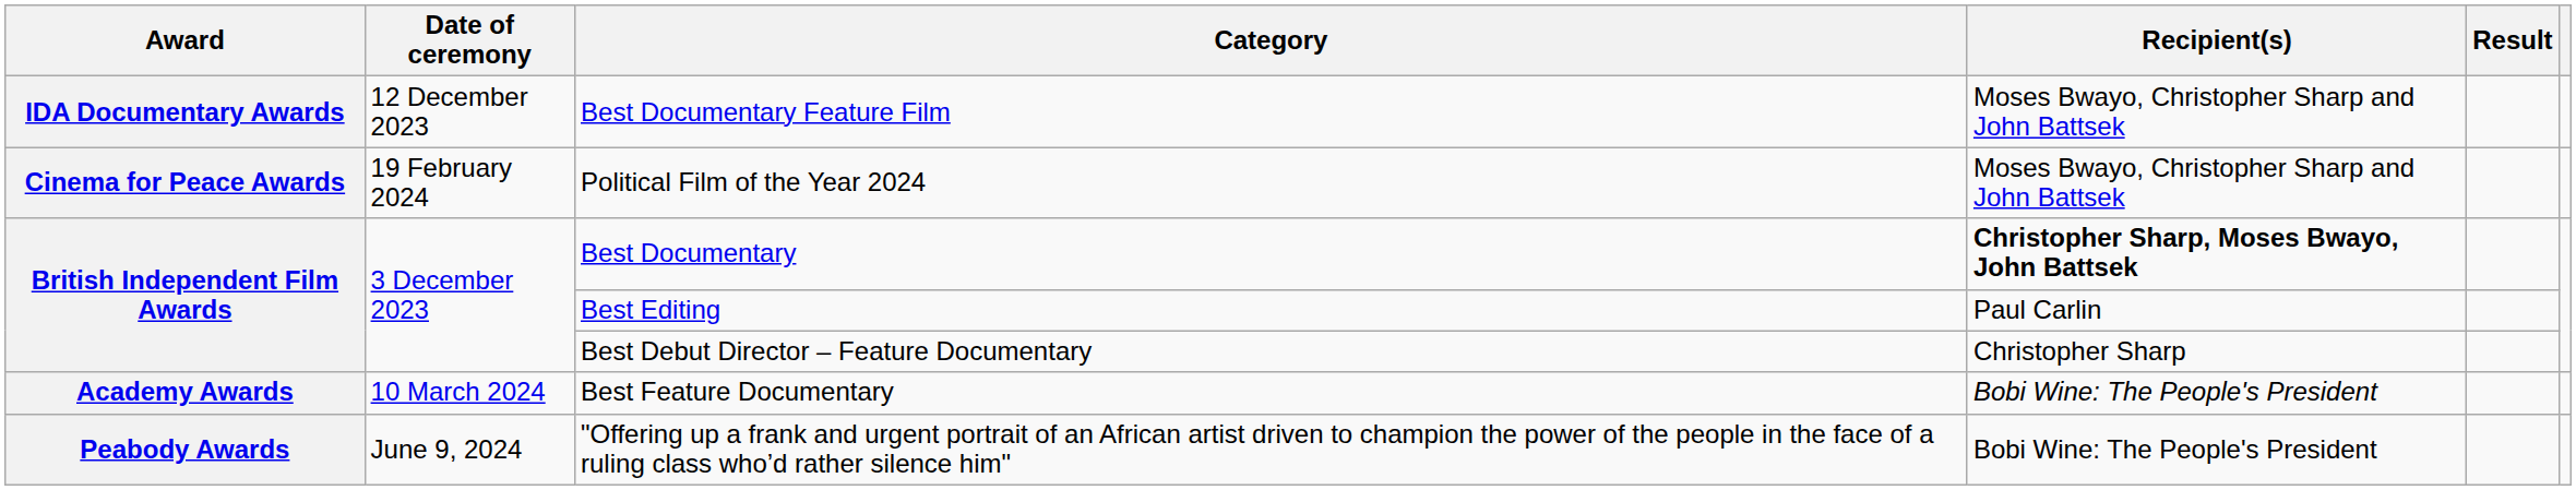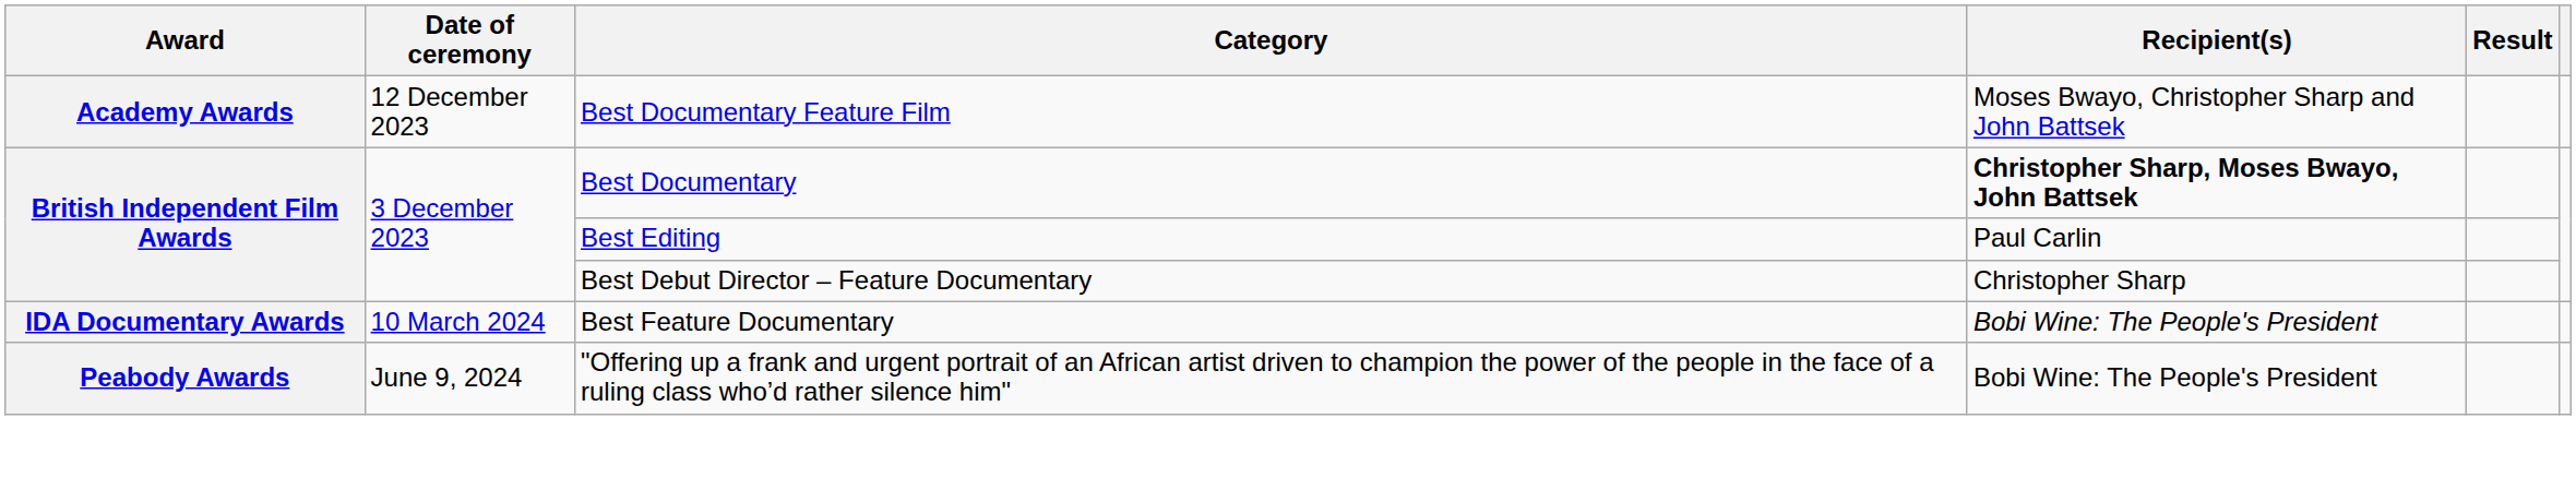 <table class="wikitable sortable plainrowheaders">
 <tr>
 <th scope="col">Award</th>
 <th scope="col">Date of ceremony</th>
 <th scope="col">Category</th>
 <th scope="col">Recipient(s)</th>
 <th scope="col">Result</th>
 <th scope="col" class="unsortable"></th>
 </tr>
 <tr>
-<th scope="row"><a href='#'>IDA Documentary Awards</a></th>
+<th scope="row"><a href='#'>Academy Awards</a></th>
 <td>12 December 2023</td>
 <td><a href='#'>Best Documentary Feature Film</a></td>
 <td>Moses Bwayo, Christopher Sharp and <a href='#'>John Battsek</a></td>
 <td></td>
 <td align="center"></td>
-</tr>
-<tr>
-<th scope="row"><a href='#'>Cinema for Peace Awards</a></th>
-<td>19 February 2024</td>
-<td>Political Film of the Year 2024</td>
-<td>Moses Bwayo, Christopher Sharp and <a href='#'>John Battsek</a></td>
-<td></td>
-<td></td>
 </tr>
 <tr>
 <th scope="row" rowspan="3"><a href='#'>British Independent Film Awards</a></th>
 <td rowspan="3"><a href='#'>3 December 2023</a></td>
 <td><a href='#'>Best Documentary</a></td>
 <td><strong>Christopher Sharp, Moses Bwayo, John Battsek</strong></td>
 <td></td>
 <td rowspan="3" align="center"></td>
 </tr>
 <tr>
 <td><a href='#'>Best Editing</a></td>
 <td>Paul Carlin</td>
 <td></td>
 </tr>
 <tr>
 <td>Best Debut Director – Feature Documentary</td>
 <td>Christopher Sharp</td>
 <td></td>
 </tr>
 <tr>
-<th scope="row"><a href='#'>Academy Awards</a></th>
+<th scope="row"><a href='#'>IDA Documentary Awards</a></th>
 <td><a href='#'>10 March 2024</a></td>
 <td>Best Feature Documentary</td>
 <td><em>Bobi Wine: The People's President</em></td>
 <td></td>
 <td align="center"></td>
 </tr>
 <tr>
 <th scope="row"><a href='#'>Peabody Awards</a></th>
 <td>June 9, 2024</td>
 <td>"Offering up a frank and urgent portrait of an African artist driven to champion the power of the people in the face of a ruling class who’d rather silence him"</td>
 <td>Bobi Wine: The People's President</td>
 <td></td>
 <td align="center"></td>
 </tr>
 </table>
